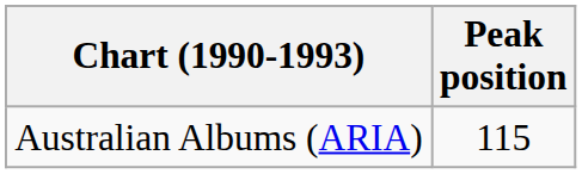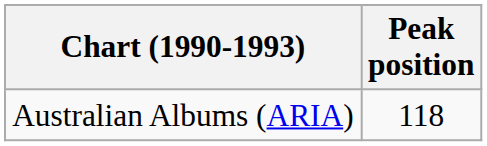 <table class="wikitable sortable">
 <tr>
 <th>Chart (1990-1993)</th>
 <th>Peak<br>position</th>
 </tr>
 <tr>
 <td>Australian Albums (<a href='#'>ARIA</a>)</td>
-<td align="center">115</td>
+<td align="center">118</td>
 </tr>
 </table>
